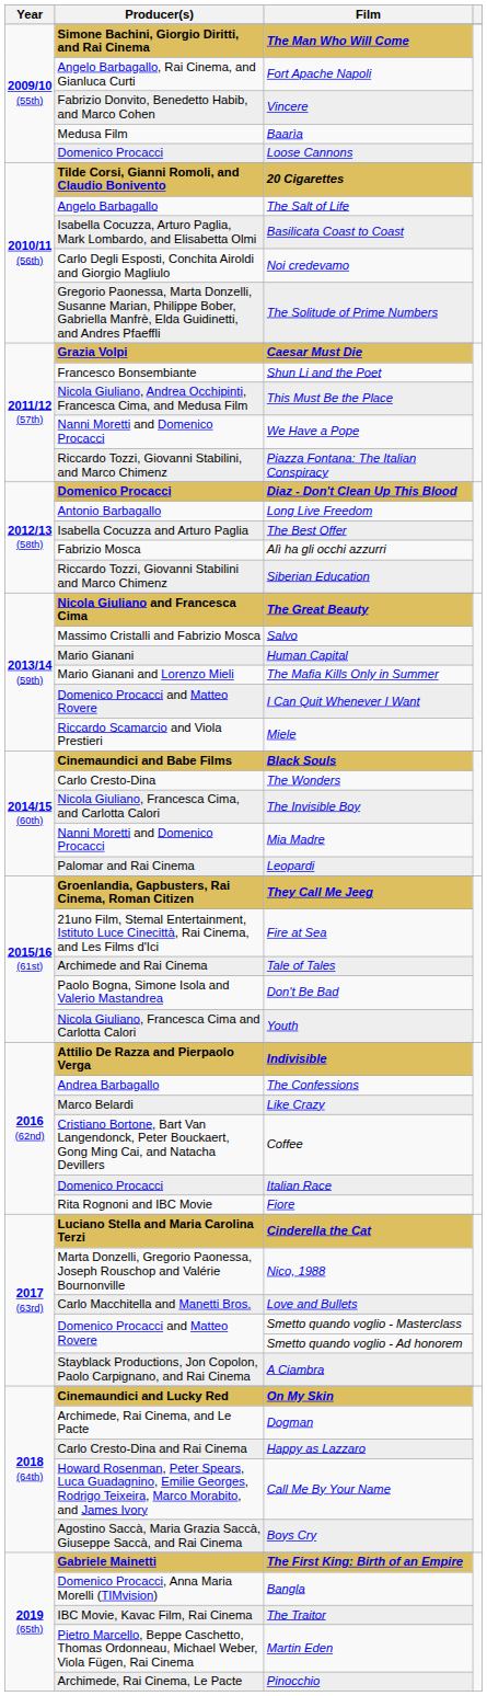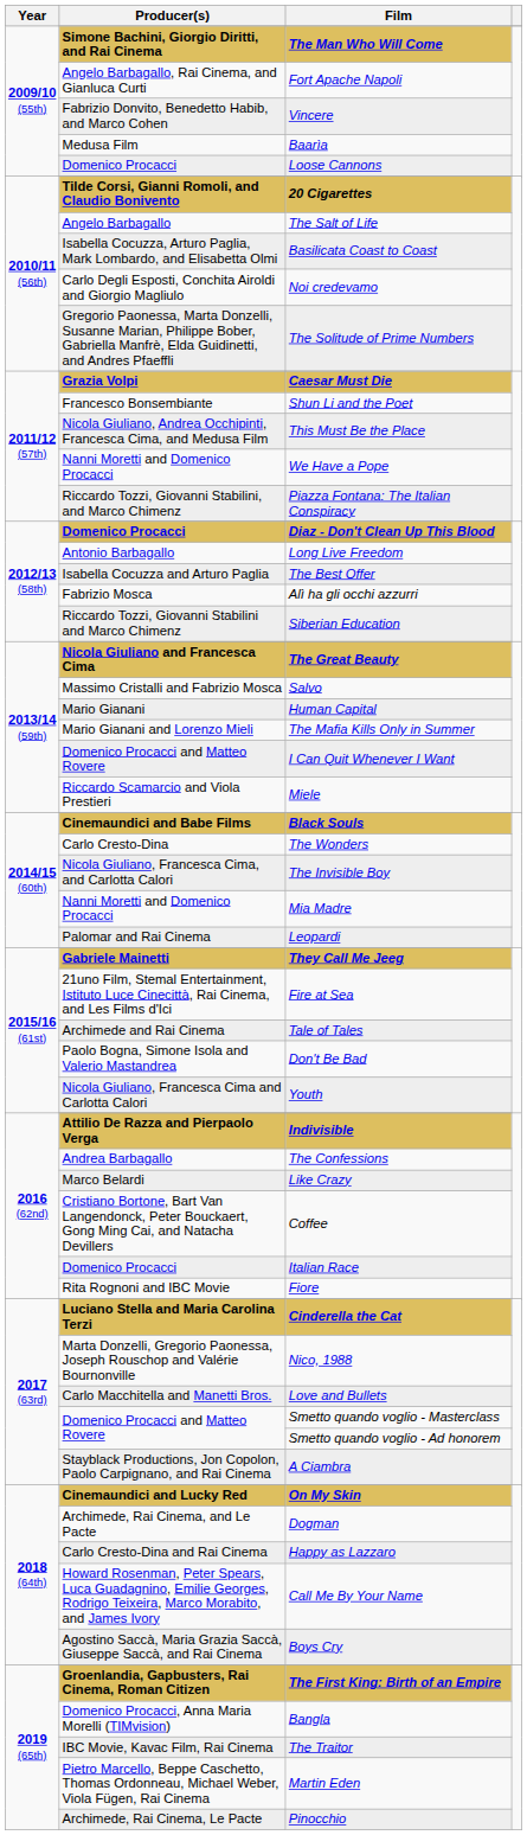 <table class="wikitable" style="width:100%">
 <tr bgcolor="#bebebe">
 <th width="8%">Year</th>
 <th width="45%">Producer(s)</th>
 <th width="45%">Film</th>
 <th width="2%" class="unstable"></th>
 </tr>
 <tr>
 <td rowspan=6 style="text-align:center"><strong><a href='#'>2009/10</a></strong><br><small><a href='#'>(55th)</a></small></td>
 </tr>
 <tr>
 <td style="background:#DDBF5F"><strong>Simone Bachini, Giorgio Diritti, and Rai Cinema</strong></td>
 <td style="background:#DDBF5F"><strong><em><a href='#'>The Man Who Will Come</a></em></strong></td>
 <td rowspan=6 style="text-align:center"></td>
 </tr>
 <tr>
 <td><a href='#'>Angelo Barbagallo</a>, Rai Cinema, and Gianluca Curti</td>
 <td><em><a href='#'>Fort Apache Napoli</a></em></td>
 </tr>
 <tr style="background:#eee;">
 <td>Fabrizio Donvito, Benedetto Habib, and Marco Cohen</td>
 <td><em><a href='#'>Vincere</a></em></td>
 </tr>
 <tr>
 <td>Medusa Film</td>
 <td><em><a href='#'>Baarìa</a></em></td>
 </tr>
 <tr style="background:#eee;">
 <td><a href='#'>Domenico Procacci</a></td>
 <td><em><a href='#'>Loose Cannons</a></em></td>
 </tr>
 <tr>
 <td rowspan=6 style="text-align:center"><strong><a href='#'>2010/11</a></strong><br><small><a href='#'>(56th)</a></small></td>
 </tr>
 <tr>
 <td style="background:#DDBF5F"><strong>Tilde Corsi, Gianni Romoli, and <a href='#'>Claudio Bonivento</a></strong></td>
 <td style="background:#DDBF5F"><strong><em>20 Cigarettes</em></strong></td>
 <td rowspan=6 style="text-align:center"></td>
 </tr>
 <tr>
 <td><a href='#'>Angelo Barbagallo</a></td>
 <td><em><a href='#'>The Salt of Life</a></em></td>
 </tr>
 <tr style="background:#eee;">
 <td>Isabella Cocuzza, Arturo Paglia, Mark Lombardo, and Elisabetta Olmi</td>
 <td><em><a href='#'>Basilicata Coast to Coast</a></em></td>
 </tr>
 <tr>
 <td>Carlo Degli Esposti, Conchita Airoldi and Giorgio Magliulo</td>
 <td><em><a href='#'>Noi credevamo</a></em></td>
 </tr>
 <tr style="background:#eee;">
 <td>Gregorio Paonessa, Marta Donzelli, Susanne Marian, Philippe Bober, Gabriella Manfrè, Elda Guidinetti, and Andres Pfaeffli</td>
 <td><em><a href='#'>The Solitude of Prime Numbers</a></em></td>
 </tr>
 <tr>
 <td rowspan=6 style="text-align:center"><strong><a href='#'>2011/12</a></strong><br><small><a href='#'>(57th)</a></small></td>
 </tr>
 <tr>
 <td style="background:#DDBF5F"><strong><a href='#'>Grazia Volpi</a></strong></td>
 <td style="background:#DDBF5F"><strong><em><a href='#'>Caesar Must Die</a></em></strong></td>
 <td rowspan=6 style="text-align:center"></td>
 </tr>
 <tr>
 <td>Francesco Bonsembiante</td>
 <td><em><a href='#'>Shun Li and the Poet</a></em></td>
 </tr>
 <tr style="background:#eee;">
 <td><a href='#'>Nicola Giuliano</a>, <a href='#'>Andrea Occhipinti</a>, Francesca Cima, and Medusa Film</td>
 <td><em><a href='#'>This Must Be the Place</a></em></td>
 </tr>
 <tr>
 <td><a href='#'>Nanni Moretti</a> and <a href='#'>Domenico Procacci</a></td>
 <td><em><a href='#'>We Have a Pope</a></em></td>
 </tr>
 <tr style="background:#eee;">
 <td>Riccardo Tozzi, Giovanni Stabilini, and Marco Chimenz</td>
 <td><em><a href='#'>Piazza Fontana: The Italian Conspiracy</a></em></td>
 </tr>
 <tr>
 <td rowspan=6 style="text-align:center"><strong><a href='#'>2012/13</a></strong><br><small><a href='#'>(58th)</a></small></td>
 </tr>
 <tr>
 <td style="background:#DDBF5F"><strong><a href='#'>Domenico Procacci</a></strong></td>
 <td style="background:#DDBF5F"><strong><em><a href='#'>Diaz - Don't Clean Up This Blood</a></em></strong></td>
 <td rowspan=6 style="text-align:center"></td>
 </tr>
 <tr>
 <td><a href='#'>Antonio Barbagallo</a></td>
 <td><em><a href='#'>Long Live Freedom</a></em></td>
 </tr>
 <tr style="background:#eee;">
 <td>Isabella Cocuzza and Arturo Paglia</td>
 <td><em><a href='#'>The Best Offer</a></em></td>
 </tr>
 <tr>
 <td>Fabrizio Mosca</td>
 <td><em>Alì ha gli occhi azzurri</em></td>
 </tr>
 <tr style="background:#eee;">
 <td>Riccardo Tozzi, Giovanni Stabilini and Marco Chimenz</td>
 <td><em><a href='#'>Siberian Education</a></em></td>
 </tr>
 <tr>
 <td rowspan=7 style="text-align:center"><strong><a href='#'>2013/14</a></strong><br><small><a href='#'>(59th)</a></small></td>
 </tr>
 <tr>
 <td style="background:#DDBF5F"><strong><a href='#'>Nicola Giuliano</a> and Francesca Cima</strong></td>
 <td style="background:#DDBF5F"><strong><em><a href='#'>The Great Beauty</a></em></strong></td>
 <td rowspan=7 style="text-align:center"></td>
 </tr>
 <tr>
 <td>Massimo Cristalli and Fabrizio Mosca</td>
 <td><em><a href='#'>Salvo</a></em></td>
 </tr>
 <tr style="background:#eee;">
 <td>Mario Gianani</td>
 <td><em><a href='#'>Human Capital</a></em></td>
 </tr>
 <tr>
 <td>Mario Gianani and <a href='#'>Lorenzo Mieli</a></td>
 <td><em><a href='#'>The Mafia Kills Only in Summer</a></em></td>
 </tr>
 <tr style="background:#eee;">
 <td><a href='#'>Domenico Procacci</a> and <a href='#'>Matteo Rovere</a></td>
 <td><em><a href='#'>I Can Quit Whenever I Want</a></em></td>
 </tr>
 <tr>
 <td><a href='#'>Riccardo Scamarcio</a> and Viola Prestieri</td>
 <td><em><a href='#'>Miele</a></em></td>
 </tr>
 <tr>
 <td rowspan=6 style="text-align:center"><strong><a href='#'>2014/15</a></strong><br><small><a href='#'>(60th)</a></small></td>
 </tr>
 <tr>
 <td style="background:#DDBF5F"><strong>Cinemaundici and Babe Films</strong></td>
 <td style="background:#DDBF5F"><strong><em><a href='#'>Black Souls</a></em></strong></td>
 <td rowspan=6 style="text-align:center"></td>
 </tr>
 <tr>
 <td>Carlo Cresto-Dina</td>
 <td><em><a href='#'>The Wonders</a></em></td>
 </tr>
 <tr style="background:#eee;">
 <td><a href='#'>Nicola Giuliano</a>, Francesca Cima, and Carlotta Calori</td>
 <td><em><a href='#'>The Invisible Boy</a></em></td>
 </tr>
 <tr>
 <td><a href='#'>Nanni Moretti</a> and <a href='#'>Domenico Procacci</a></td>
 <td><em><a href='#'>Mia Madre</a></em></td>
 </tr>
 <tr style="background:#eee;">
 <td>Palomar and Rai Cinema</td>
 <td><em><a href='#'>Leopardi</a></em></td>
 </tr>
 <tr>
 <td rowspan=6 style="text-align:center"><strong><a href='#'>2015/16</a></strong><br><small><a href='#'>(61st)</a></small></td>
 </tr>
 <tr>
-<td style="background:#DDBF5F"><strong>Groenlandia, Gapbusters, Rai Cinema, Roman Citizen</strong></td>
+<td style="background:#DDBF5F"><strong><a href='#'>Gabriele Mainetti</a></strong></td>
 <td style="background:#DDBF5F"><strong><em><a href='#'>They Call Me Jeeg</a></em></strong></td>
 <td rowspan=6 style="text-align:center"></td>
 </tr>
 <tr>
 <td>21uno Film, Stemal Entertainment, <a href='#'>Istituto Luce Cinecittà</a>, Rai Cinema, and Les Films d'Ici</td>
 <td><em><a href='#'>Fire at Sea</a></em></td>
 </tr>
 <tr style="background:#eee;">
 <td>Archimede and Rai Cinema</td>
 <td><em><a href='#'>Tale of Tales</a></em></td>
 </tr>
 <tr>
 <td>Paolo Bogna, Simone Isola and <a href='#'>Valerio Mastandrea</a></td>
 <td><em><a href='#'>Don't Be Bad</a></em></td>
 </tr>
 <tr style="background:#eee;">
 <td><a href='#'>Nicola Giuliano</a>, Francesca Cima and Carlotta Calori</td>
 <td><em><a href='#'>Youth</a></em></td>
 </tr>
 <tr>
 <td rowspan=7 style="text-align:center"><strong><a href='#'>2016</a></strong><br><small><a href='#'>(62nd)</a></small></td>
 </tr>
 <tr>
 <td style="background:#DDBF5F"><strong>Attilio De Razza and Pierpaolo Verga</strong></td>
 <td style="background:#DDBF5F"><strong><em><a href='#'>Indivisible</a></em></strong></td>
 <td rowspan=7 style="text-align:center"></td>
 </tr>
 <tr>
 <td><a href='#'>Andrea Barbagallo</a></td>
 <td><em><a href='#'>The Confessions</a></em></td>
 </tr>
 <tr style="background:#eee;">
 <td>Marco Belardi</td>
 <td><em><a href='#'>Like Crazy</a></em></td>
 </tr>
 <tr>
 <td><a href='#'>Cristiano Bortone</a>, Bart Van Langendonck, Peter Bouckaert, Gong Ming Cai, and Natacha Devillers</td>
 <td><em>Coffee</em></td>
 </tr>
 <tr style="background:#eee;">
 <td><a href='#'>Domenico Procacci</a></td>
 <td><em><a href='#'>Italian Race</a></em></td>
 </tr>
 <tr>
 <td>Rita Rognoni and IBC Movie</td>
 <td><em><a href='#'>Fiore</a></em></td>
 </tr>
 <tr>
 <td rowspan=7 style="text-align:center"><strong><a href='#'>2017</a></strong><br><small><a href='#'>(63rd)</a></small></td>
 </tr>
 <tr>
 <td style="background:#DDBF5F"><strong>Luciano Stella and Maria Carolina Terzi</strong></td>
 <td style="background:#DDBF5F"><strong><em><a href='#'>Cinderella the Cat</a></em></strong></td>
 <td rowspan=7 style="text-align:center"></td>
 </tr>
 <tr>
 <td>Marta Donzelli, Gregorio Paonessa, Joseph Rouschop and Valérie Bournonville</td>
 <td><em><a href='#'>Nico, 1988</a></em></td>
 </tr>
 <tr style="background:#eee;">
 <td>Carlo Macchitella and <a href='#'>Manetti Bros.</a></td>
 <td><em><a href='#'>Love and Bullets</a></em></td>
 </tr>
 <tr>
 <td rowspan=2><a href='#'>Domenico Procacci</a> and <a href='#'>Matteo Rovere</a></td>
 <td><em>Smetto quando voglio - Masterclass</em></td>
 </tr>
 <tr>
 <td><em>Smetto quando voglio - Ad honorem</em></td>
 </tr>
 <tr style="background:#eee;">
 <td>Stayblack Productions, Jon Copolon, Paolo Carpignano, and Rai Cinema</td>
 <td><em><a href='#'>A Ciambra</a></em></td>
 </tr>
 <tr>
 <td rowspan=6 style="text-align:center"><strong><a href='#'>2018</a></strong><br><small><a href='#'>(64th)</a></small></td>
 </tr>
 <tr>
 <td style="background:#DDBF5F"><strong>Cinemaundici and Lucky Red</strong></td>
 <td style="background:#DDBF5F"><strong><em><a href='#'>On My Skin</a></em></strong></td>
 <td rowspan=6 style="text-align:center"></td>
 </tr>
 <tr>
 <td>Archimede, Rai Cinema, and Le Pacte</td>
 <td><em><a href='#'>Dogman</a></em></td>
 </tr>
 <tr style="background:#eee;">
 <td>Carlo Cresto-Dina and Rai Cinema</td>
 <td><em><a href='#'>Happy as Lazzaro</a></em></td>
 </tr>
 <tr>
 <td><a href='#'>Howard Rosenman</a>, <a href='#'>Peter Spears</a>, <a href='#'>Luca Guadagnino</a>, <a href='#'>Emilie Georges</a>, <a href='#'>Rodrigo Teixeira</a>, <a href='#'>Marco Morabito</a>, and <a href='#'>James Ivory</a></td>
 <td><em><a href='#'>Call Me By Your Name</a></em></td>
 </tr>
 <tr style="background:#eee;">
 <td>Agostino Saccà, Maria Grazia Saccà, Giuseppe Saccà, and Rai Cinema</td>
 <td><em><a href='#'>Boys Cry</a></em></td>
 </tr>
 <tr>
 <td rowspan=6 style="text-align:center"><strong><a href='#'>2019</a></strong><br><small><a href='#'>(65th)</a></small></td>
 </tr>
 <tr>
-<td style="background:#DDBF5F"><strong><a href='#'>Gabriele Mainetti</a></strong></td>
+<td style="background:#DDBF5F"><strong>Groenlandia, Gapbusters, Rai Cinema, Roman Citizen</strong></td>
 <td style="background:#DDBF5F"><strong><em><a href='#'>The First King: Birth of an Empire</a></em></strong></td>
 <td rowspan=6 style="text-align:center"></td>
 </tr>
 <tr>
 <td><a href='#'>Domenico Procacci</a>, Anna Maria Morelli (<a href='#'>TIMvision</a>)</td>
 <td><em><a href='#'>Bangla</a></em></td>
 </tr>
 <tr style="background:#eee;">
 <td>IBC Movie, Kavac Film, Rai Cinema</td>
 <td><em><a href='#'>The Traitor</a></em></td>
 </tr>
 <tr>
 <td><a href='#'>Pietro Marcello</a>, Beppe Caschetto, Thomas Ordonneau, Michael Weber, Viola Fügen, Rai Cinema</td>
 <td><em><a href='#'>Martin Eden</a></em></td>
 </tr>
 <tr style="background:#eee;">
 <td>Archimede, Rai Cinema, Le Pacte</td>
 <td><em><a href='#'>Pinocchio</a></em></td>
 </tr>
 </table>
